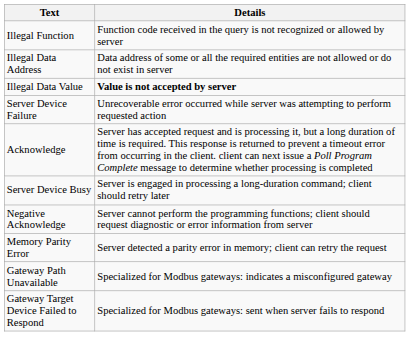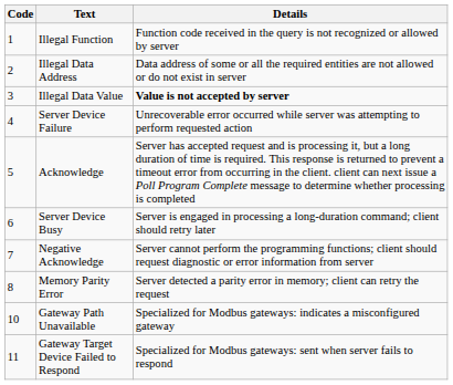 <table class="wikitable">
 <tr>
+<th>Code</th>
 <th>Text</th>
 <th>Details</th>
 </tr>
 <tr>
+<td>1</td>
 <td>Illegal Function</td>
 <td>Function code received in the query is not recognized or allowed by server</td>
 </tr>
 <tr>
+<td>2</td>
 <td>Illegal Data Address</td>
 <td>Data address of some or all the required entities are not allowed or do not exist in server</td>
 </tr>
 <tr>
+<td>3</td>
 <td>Illegal Data Value</td>
 <td><strong>Value is not accepted by server</strong></td>
 </tr>
 <tr>
+<td>4</td>
 <td>Server Device Failure</td>
 <td>Unrecoverable error occurred while server was attempting to perform requested action</td>
 </tr>
 <tr>
+<td>5</td>
 <td>Acknowledge</td>
 <td>Server has accepted request and is processing it, but a long duration of time is required. This response is returned to prevent a timeout error from occurring in the client. client can next issue a <em>Poll Program Complete</em> message to determine whether processing is completed</td>
 </tr>
 <tr>
+<td>6</td>
 <td>Server Device Busy</td>
 <td>Server is engaged in processing a long-duration command; client should retry later</td>
 </tr>
 <tr>
+<td>7</td>
 <td>Negative Acknowledge</td>
 <td>Server cannot perform the programming functions; client should request diagnostic or error information from server</td>
 </tr>
 <tr>
+<td>8</td>
 <td>Memory Parity Error</td>
 <td>Server detected a parity error in memory; client can retry the request</td>
 </tr>
 <tr>
+<td>10</td>
 <td>Gateway Path Unavailable</td>
 <td>Specialized for Modbus gateways: indicates a misconfigured gateway</td>
 </tr>
 <tr>
+<td>11</td>
 <td>Gateway Target Device Failed to Respond</td>
 <td>Specialized for Modbus gateways: sent when server fails to respond</td>
 </tr>
 </table>
